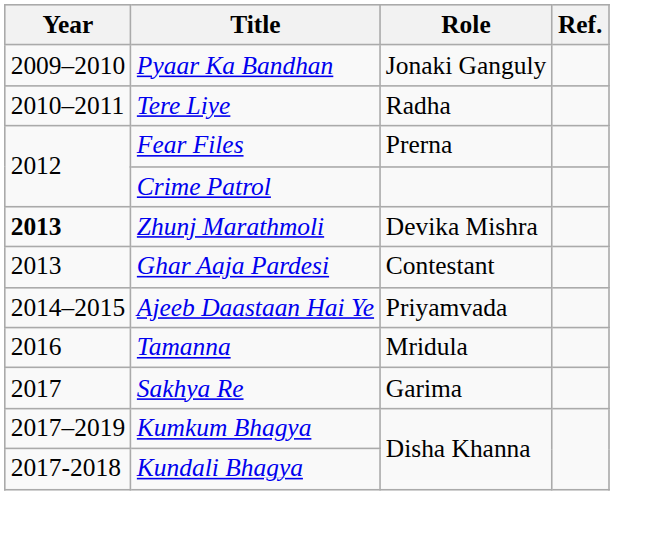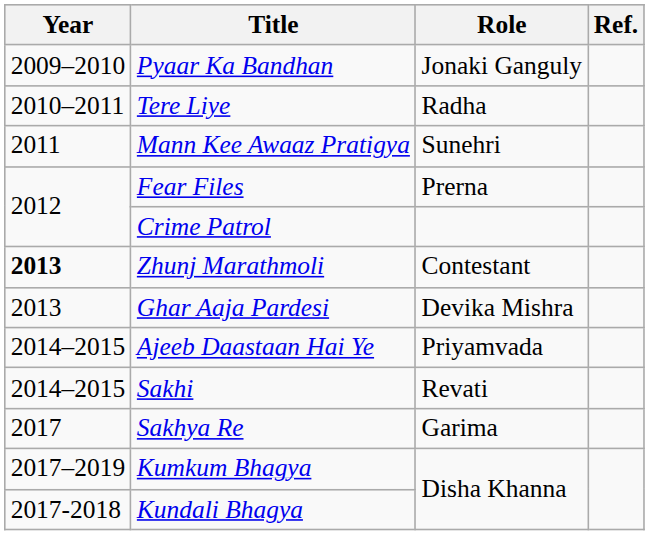 <table class="wikitable sortable">
 <tr>
 <th>Year</th>
 <th>Title</th>
 <th>Role</th>
 <th>Ref.</th>
 </tr>
 <tr>
 <td>2009–2010</td>
 <td><em><a href='#'>Pyaar Ka Bandhan</a></em></td>
 <td>Jonaki Ganguly</td>
 <td></td>
 </tr>
 <tr>
 <td>2010–2011</td>
 <td><em><a href='#'>Tere Liye</a></em></td>
 <td>Radha</td>
 <td></td>
 </tr>
 <tr>
+<td>2011</td>
+<td><em><a href='#'>Mann Kee Awaaz Pratigya</a></em></td>
+<td>Sunehri</td>
+<td></td>
+</tr>
+<tr>
 <td rowspan="2">2012</td>
 <td><em><a href='#'>Fear Files</a></em></td>
 <td>Prerna</td>
 <td></td>
 </tr>
 <tr>
 <td><em><a href='#'>Crime Patrol</a></em></td>
 <td></td>
 <td></td>
 </tr>
 <tr>
 <td><strong>2013</strong></td>
 <td><em><a href='#'>Zhunj Marathmoli</a></em></td>
-<td>Devika Mishra</td>
+<td>Contestant</td>
 <td></td>
 </tr>
 <tr>
 <td>2013</td>
 <td><em><a href='#'>Ghar Aaja Pardesi</a></em></td>
-<td>Contestant</td>
+<td>Devika Mishra</td>
 <td></td>
 </tr>
 <tr>
 <td>2014–2015</td>
 <td><em><a href='#'>Ajeeb Daastaan Hai Ye</a></em></td>
 <td>Priyamvada</td>
 <td></td>
 </tr>
 <tr>
-<td>2016</td>
-<td><em><a href='#'>Tamanna</a></em></td>
-<td>Mridula</td>
+<td>2014–2015</td>
+<td><em><a href='#'>Sakhi</a></em></td>
+<td>Revati</td>
 <td></td>
 </tr>
 <tr>
 <td>2017</td>
 <td><em><a href='#'>Sakhya Re</a></em></td>
 <td>Garima</td>
 <td></td>
 </tr>
 <tr>
 <td>2017–2019</td>
 <td><em><a href='#'>Kumkum Bhagya</a></em></td>
 <td rowspan="2">Disha Khanna</td>
 <td rowspan="2"></td>
 </tr>
 <tr>
 <td>2017-2018</td>
 <td><em><a href='#'>Kundali Bhagya</a> </em></td>
 </tr>
 </table>
